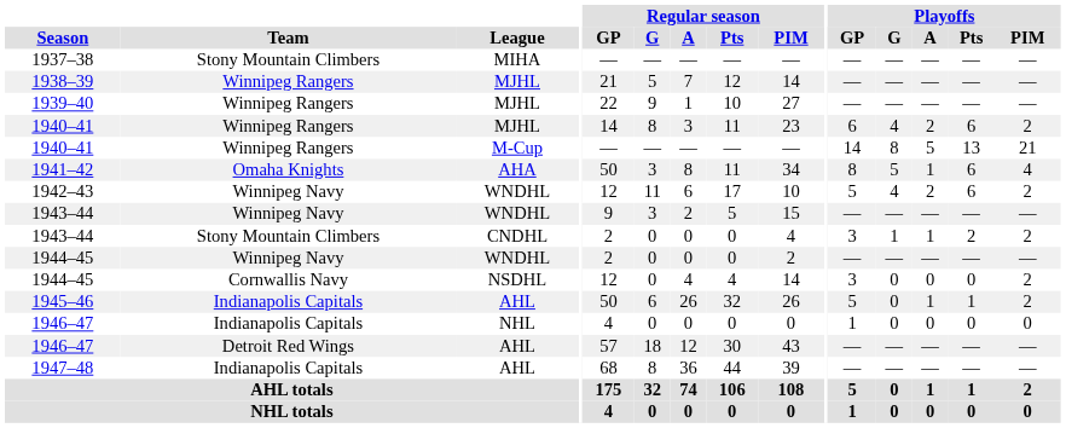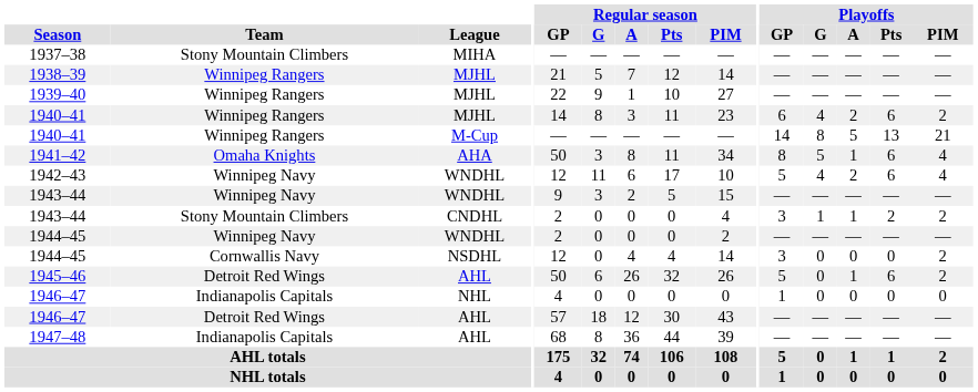 <table border="0" cellpadding="1" cellspacing="0" style="text-align:center; width:60em">
 <tr bgcolor="#e0e0e0">
 <th colspan="3" bgcolor="#ffffff"></th>
 <th rowspan="100" bgcolor="#ffffff"></th>
 <th colspan="5"><a href='#'>Regular season</a></th>
 <th rowspan="100" bgcolor="#ffffff"></th>
 <th colspan="5"><a href='#'>Playoffs</a></th>
 </tr>
 <tr bgcolor="#e0e0e0">
 <th><a href='#'>Season</a></th>
 <th>Team</th>
 <th>League</th>
 <th>GP</th>
 <th><a href='#'>G</a></th>
 <th><a href='#'>A</a></th>
 <th><a href='#'>Pts</a></th>
 <th><a href='#'>PIM</a></th>
 <th>GP</th>
 <th>G</th>
 <th>A</th>
 <th>Pts</th>
 <th>PIM</th>
 </tr>
 <tr>
 <td>1937–38</td>
 <td>Stony Mountain Climbers</td>
 <td>MIHA</td>
 <td>—</td>
 <td>—</td>
 <td>—</td>
 <td>—</td>
 <td>—</td>
 <td>—</td>
 <td>—</td>
 <td>—</td>
 <td>—</td>
 <td>—</td>
 </tr>
 <tr bgcolor="#f0f0f0">
 <td><a href='#'>1938–39</a></td>
 <td><a href='#'>Winnipeg Rangers</a></td>
 <td><a href='#'>MJHL</a></td>
 <td>21</td>
 <td>5</td>
 <td>7</td>
 <td>12</td>
 <td>14</td>
 <td>—</td>
 <td>—</td>
 <td>—</td>
 <td>—</td>
 <td>—</td>
 </tr>
 <tr>
 <td><a href='#'>1939–40</a></td>
 <td>Winnipeg Rangers</td>
 <td>MJHL</td>
 <td>22</td>
 <td>9</td>
 <td>1</td>
 <td>10</td>
 <td>27</td>
 <td>—</td>
 <td>—</td>
 <td>—</td>
 <td>—</td>
 <td>—</td>
 </tr>
 <tr bgcolor="#f0f0f0">
 <td><a href='#'>1940–41</a></td>
 <td>Winnipeg Rangers</td>
 <td>MJHL</td>
 <td>14</td>
 <td>8</td>
 <td>3</td>
 <td>11</td>
 <td>23</td>
 <td>6</td>
 <td>4</td>
 <td>2</td>
 <td>6</td>
 <td>2</td>
 </tr>
 <tr>
 <td><a href='#'>1940–41</a></td>
 <td>Winnipeg Rangers</td>
 <td><a href='#'>M-Cup</a></td>
 <td>—</td>
 <td>—</td>
 <td>—</td>
 <td>—</td>
 <td>—</td>
 <td>14</td>
 <td>8</td>
 <td>5</td>
 <td>13</td>
 <td>21</td>
 </tr>
 <tr bgcolor="#f0f0f0">
 <td><a href='#'>1941–42</a></td>
 <td><a href='#'>Omaha Knights</a></td>
 <td><a href='#'>AHA</a></td>
 <td>50</td>
 <td>3</td>
 <td>8</td>
 <td>11</td>
 <td>34</td>
 <td>8</td>
 <td>5</td>
 <td>1</td>
 <td>6</td>
 <td>4</td>
 </tr>
 <tr>
 <td>1942–43</td>
 <td>Winnipeg Navy</td>
 <td>WNDHL</td>
 <td>12</td>
 <td>11</td>
 <td>6</td>
 <td>17</td>
 <td>10</td>
 <td>5</td>
 <td>4</td>
 <td>2</td>
 <td>6</td>
-<td>2</td>
+<td>4</td>
 </tr>
 <tr bgcolor="#f0f0f0">
 <td>1943–44</td>
 <td>Winnipeg Navy</td>
 <td>WNDHL</td>
 <td>9</td>
 <td>3</td>
 <td>2</td>
 <td>5</td>
 <td>15</td>
 <td>—</td>
 <td>—</td>
 <td>—</td>
 <td>—</td>
 <td>—</td>
 </tr>
 <tr>
 <td>1943–44</td>
 <td>Stony Mountain Climbers</td>
 <td>CNDHL</td>
 <td>2</td>
 <td>0</td>
 <td>0</td>
 <td>0</td>
 <td>4</td>
 <td>3</td>
 <td>1</td>
 <td>1</td>
 <td>2</td>
 <td>2</td>
 </tr>
 <tr bgcolor="#f0f0f0">
 <td>1944–45</td>
 <td>Winnipeg Navy</td>
 <td>WNDHL</td>
 <td>2</td>
 <td>0</td>
 <td>0</td>
 <td>0</td>
 <td>2</td>
 <td>—</td>
 <td>—</td>
 <td>—</td>
 <td>—</td>
 <td>—</td>
 </tr>
 <tr>
 <td>1944–45</td>
 <td>Cornwallis Navy</td>
 <td>NSDHL</td>
 <td>12</td>
 <td>0</td>
 <td>4</td>
 <td>4</td>
 <td>14</td>
 <td>3</td>
 <td>0</td>
 <td>0</td>
 <td>0</td>
 <td>2</td>
 </tr>
 <tr bgcolor="#f0f0f0">
 <td><a href='#'>1945–46</a></td>
-<td><a href='#'>Indianapolis Capitals</a></td>
+<td>Detroit Red Wings</td>
 <td><a href='#'>AHL</a></td>
 <td>50</td>
 <td>6</td>
 <td>26</td>
 <td>32</td>
 <td>26</td>
 <td>5</td>
 <td>0</td>
 <td>1</td>
-<td>1</td>
+<td>6</td>
 <td>2</td>
 </tr>
 <tr>
 <td><a href='#'>1946–47</a></td>
 <td>Indianapolis Capitals</td>
 <td>NHL</td>
 <td>4</td>
 <td>0</td>
 <td>0</td>
 <td>0</td>
 <td>0</td>
 <td>1</td>
 <td>0</td>
 <td>0</td>
 <td>0</td>
 <td>0</td>
 </tr>
 <tr bgcolor="#f0f0f0">
 <td><a href='#'>1946–47</a></td>
 <td>Detroit Red Wings</td>
 <td>AHL</td>
 <td>57</td>
 <td>18</td>
 <td>12</td>
 <td>30</td>
 <td>43</td>
 <td>—</td>
 <td>—</td>
 <td>—</td>
 <td>—</td>
 <td>—</td>
 </tr>
 <tr>
 <td><a href='#'>1947–48</a></td>
 <td>Indianapolis Capitals</td>
 <td>AHL</td>
 <td>68</td>
 <td>8</td>
 <td>36</td>
 <td>44</td>
 <td>39</td>
 <td>—</td>
 <td>—</td>
 <td>—</td>
 <td>—</td>
 <td>—</td>
 </tr>
 <tr bgcolor="#e0e0e0">
 <th colspan="3">AHL totals</th>
 <th>175</th>
 <th>32</th>
 <th>74</th>
 <th>106</th>
 <th>108</th>
 <th>5</th>
 <th>0</th>
 <th>1</th>
 <th>1</th>
 <th>2</th>
 </tr>
 <tr bgcolor="#e0e0e0">
 <th colspan="3">NHL totals</th>
 <th>4</th>
 <th>0</th>
 <th>0</th>
 <th>0</th>
 <th>0</th>
 <th>1</th>
 <th>0</th>
 <th>0</th>
 <th>0</th>
 <th>0</th>
 </tr>
 </table>
